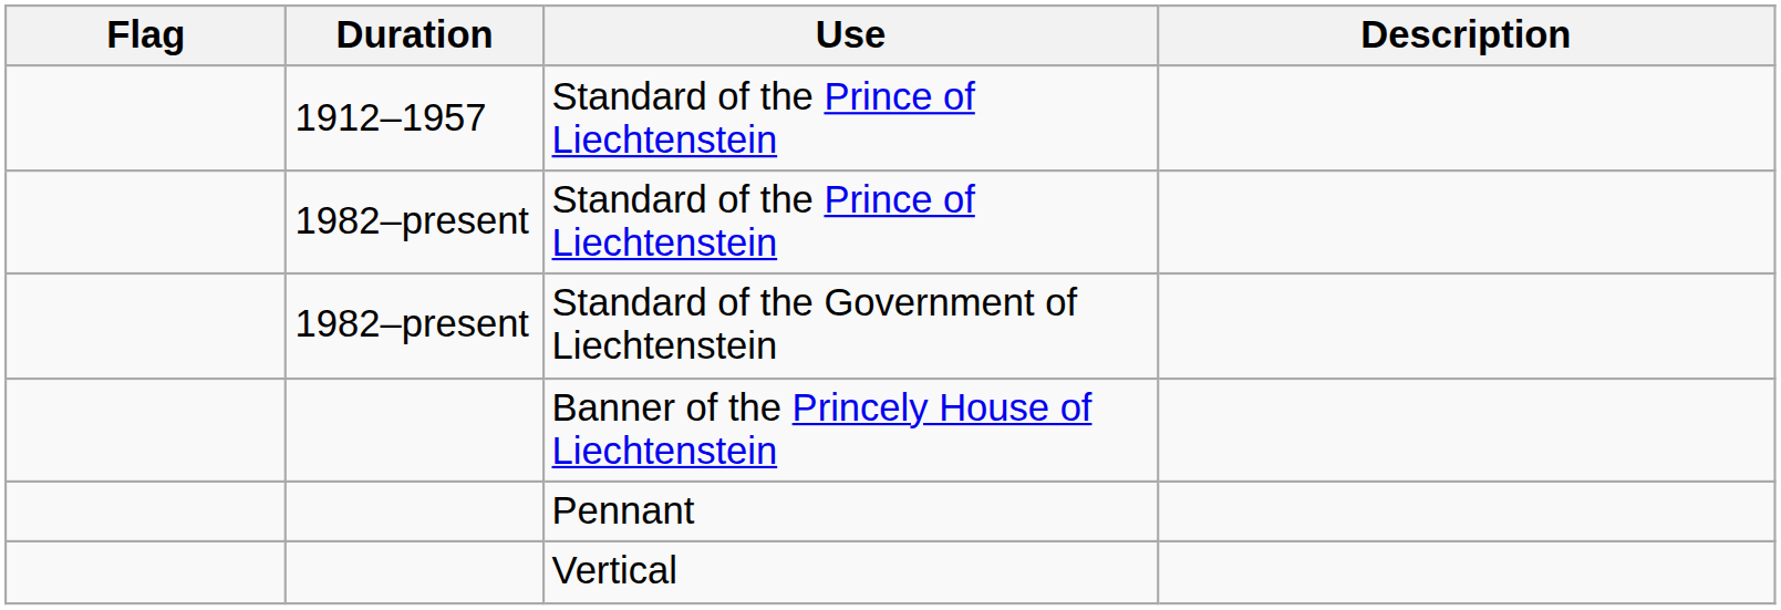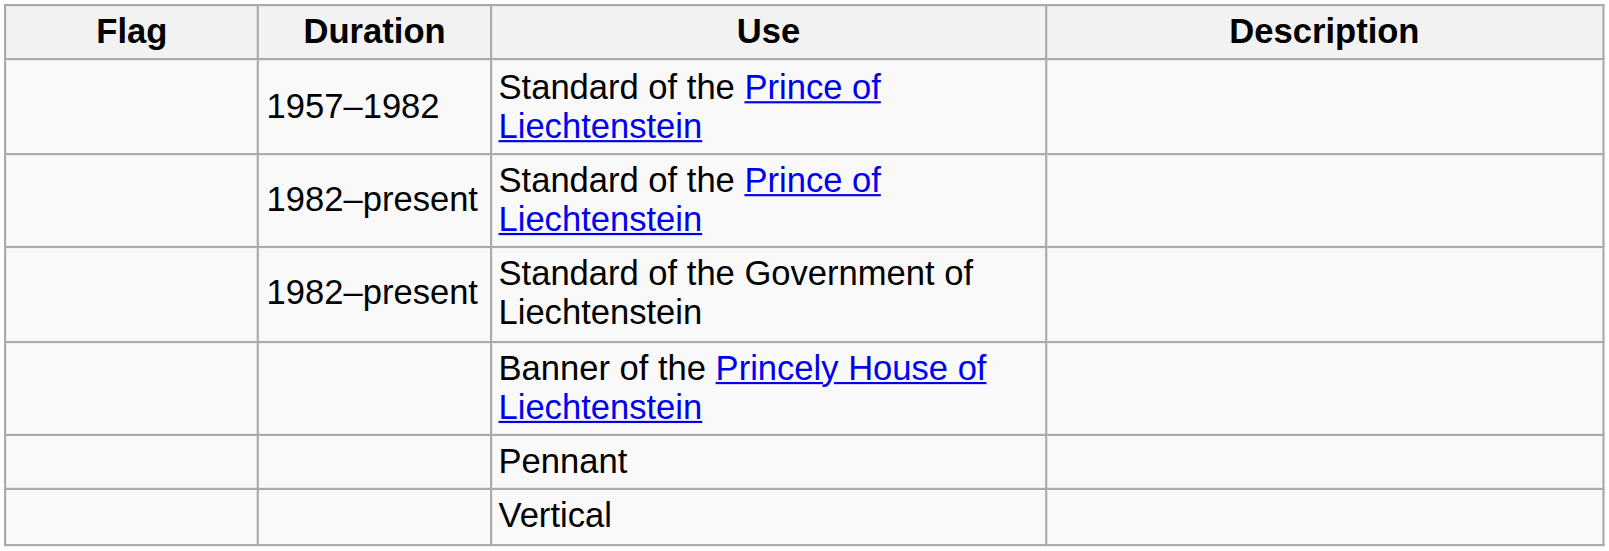 <table class="wikitable">
 <tr>
 <th width="110">Flag</th>
 <th width="100">Duration</th>
 <th width="250">Use</th>
 <th width="250">Description</th>
 </tr>
 <tr>
 <td></td>
-<td>1912–1957</td>
+<td>1957–1982</td>
 <td>Standard of the <a href='#'>Prince of Liechtenstein</a></td>
 <td></td>
 </tr>
 <tr>
 <td></td>
 <td>1982–present</td>
 <td>Standard of the <a href='#'>Prince of Liechtenstein</a></td>
 <td></td>
 </tr>
 <tr>
 <td></td>
 <td>1982–present</td>
 <td>Standard of the Government of Liechtenstein</td>
 <td></td>
 </tr>
 <tr>
 <td></td>
 <td></td>
 <td>Banner of the <a href='#'>Princely House of Liechtenstein</a></td>
 <td></td>
 </tr>
 <tr>
 <td></td>
 <td></td>
 <td>Pennant</td>
 <td></td>
 </tr>
 <tr>
 <td></td>
 <td></td>
 <td>Vertical</td>
 <td></td>
 </tr>
 </table>
